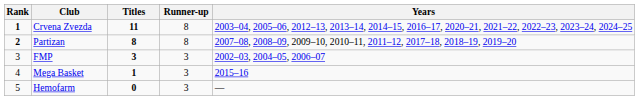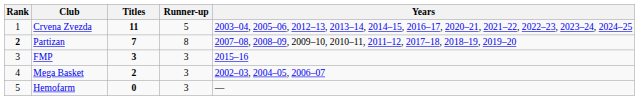 <table class="wikitable sortable">
 <tr>
 <th>Rank</th>
 <th width="120px">Club</th>
 <th width="80px">Titles</th>
 <th width="80px">Runner-up</th>
 <th>Years</th>
 </tr>
 <tr>
-<td align=center><strong>1</strong></td>
+<td align=center>1</td>
 <td><a href='#'>Crvena Zvezda</a></td>
 <td align=center><strong>11</strong></td>
-<td align=center>8</td>
+<td align=center>5</td>
 <td><a href='#'>2003–04</a>, <a href='#'>2005–06</a>, <a href='#'>2012–13</a>, <a href='#'>2013–14</a>, <a href='#'>2014–15</a>, <a href='#'>2016–17</a>, <a href='#'>2020–21</a>, <a href='#'>2021–22</a>, <a href='#'>2022–23</a>, <a href='#'>2023–24</a>, <a href='#'>2024–25</a></td>
 </tr>
 <tr>
 <td align=center><strong>2</strong></td>
 <td><a href='#'>Partizan</a></td>
-<td align=center><strong>8</strong></td>
+<td align=center><strong>7</strong></td>
 <td align=center>8</td>
 <td><a href='#'>2007–08</a>, <a href='#'>2008–09</a>, 2009–10, 2010–11, <a href='#'>2011–12</a>, <a href='#'>2017–18</a>, <a href='#'>2018–19</a>, <a href='#'>2019–20</a></td>
 </tr>
 <tr>
 <td align=center>3</td>
 <td><a href='#'>FMP</a></td>
 <td align=center><strong>3</strong></td>
 <td align=center>3</td>
-<td><a href='#'>2002–03</a>, <a href='#'>2004–05</a>, <a href='#'>2006–07</a></td>
+<td><a href='#'>2015–16</a></td>
 </tr>
 <tr>
 <td align=center>4</td>
 <td><a href='#'>Mega Basket</a></td>
-<td align=center><strong>1</strong></td>
+<td align=center><strong>2</strong></td>
 <td align=center>3</td>
-<td><a href='#'>2015–16</a></td>
+<td><a href='#'>2002–03</a>, <a href='#'>2004–05</a>, <a href='#'>2006–07</a></td>
 </tr>
 <tr>
 <td align=center>5</td>
 <td><a href='#'>Hemofarm</a></td>
 <td align=center><strong>0</strong></td>
 <td align=center>3</td>
 <td>—</td>
 </tr>
 </table>
